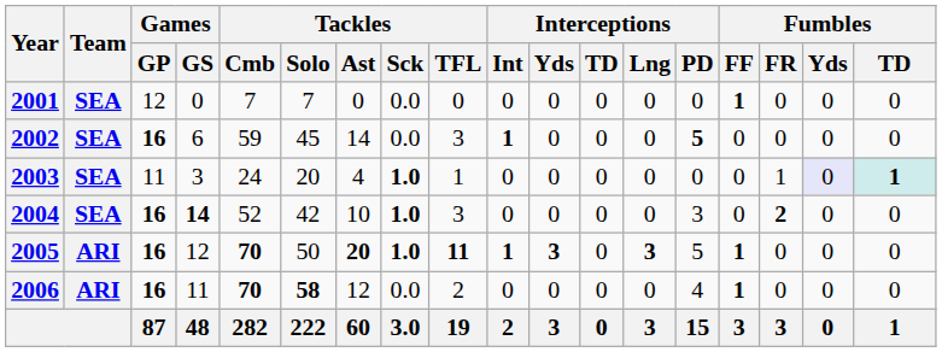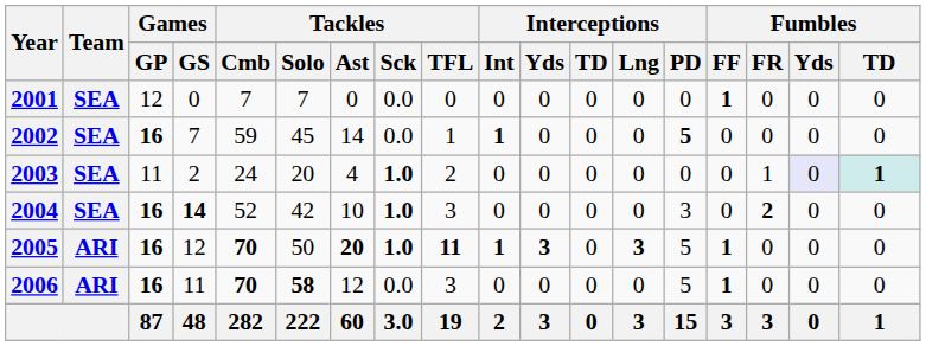 <table class="wikitable" style="text-align:center">
 <tr>
 <th rowspan="2">Year</th>
 <th rowspan="2">Team</th>
 <th colspan="2">Games</th>
 <th colspan="5">Tackles</th>
 <th colspan="5">Interceptions</th>
 <th colspan="4">Fumbles</th>
 </tr>
 <tr>
 <th>GP</th>
 <th>GS</th>
 <th>Cmb</th>
 <th>Solo</th>
 <th>Ast</th>
 <th>Sck</th>
 <th>TFL</th>
 <th>Int</th>
 <th>Yds</th>
 <th>TD</th>
 <th>Lng</th>
 <th>PD</th>
 <th>FF</th>
 <th>FR</th>
 <th>Yds</th>
 <th>TD</th>
 </tr>
 <tr>
 <th><a href='#'>2001</a></th>
 <th><a href='#'>SEA</a></th>
 <td>12</td>
 <td>0</td>
 <td>7</td>
 <td>7</td>
 <td>0</td>
 <td>0.0</td>
 <td>0</td>
 <td>0</td>
 <td>0</td>
 <td>0</td>
 <td>0</td>
 <td>0</td>
 <td><strong>1</strong></td>
 <td>0</td>
 <td>0</td>
 <td>0</td>
 </tr>
 <tr>
 <th><a href='#'>2002</a></th>
 <th><a href='#'>SEA</a></th>
 <td><strong>16</strong></td>
-<td>6</td>
+<td>7</td>
 <td>59</td>
 <td>45</td>
 <td>14</td>
 <td>0.0</td>
-<td>3</td>
+<td>1</td>
 <td><strong>1</strong></td>
 <td>0</td>
 <td>0</td>
 <td>0</td>
 <td><strong>5</strong></td>
 <td>0</td>
 <td>0</td>
 <td>0</td>
 <td>0</td>
 </tr>
 <tr>
 <th><a href='#'>2003</a></th>
 <th><a href='#'>SEA</a></th>
 <td>11</td>
-<td>3</td>
+<td>2</td>
 <td>24</td>
 <td>20</td>
 <td>4</td>
 <td><strong>1.0</strong></td>
-<td>1</td>
+<td>2</td>
 <td>0</td>
 <td>0</td>
 <td>0</td>
 <td>0</td>
 <td>0</td>
 <td>0</td>
 <td>1</td>
 <td style="background: lavender;">0</td>
 <td style="background:#cfecec; width:3em;"><strong>1</strong></td>
 </tr>
 <tr>
 <th><a href='#'>2004</a></th>
 <th><a href='#'>SEA</a></th>
 <td><strong>16</strong></td>
 <td><strong>14</strong></td>
 <td>52</td>
 <td>42</td>
 <td>10</td>
 <td><strong>1.0</strong></td>
 <td>3</td>
 <td>0</td>
 <td>0</td>
 <td>0</td>
 <td>0</td>
 <td>3</td>
 <td>0</td>
 <td><strong>2</strong></td>
 <td>0</td>
 <td>0</td>
 </tr>
 <tr>
 <th><a href='#'>2005</a></th>
 <th><a href='#'>ARI</a></th>
 <td><strong>16</strong></td>
 <td>12</td>
 <td><strong>70</strong></td>
 <td>50</td>
 <td><strong>20</strong></td>
 <td><strong>1.0</strong></td>
 <td><strong>11</strong></td>
 <td><strong>1</strong></td>
 <td><strong>3</strong></td>
 <td>0</td>
 <td><strong>3</strong></td>
 <td>5</td>
 <td><strong>1</strong></td>
 <td>0</td>
 <td>0</td>
 <td>0</td>
 </tr>
 <tr>
 <th><a href='#'>2006</a></th>
 <th><a href='#'>ARI</a></th>
 <td><strong>16</strong></td>
 <td>11</td>
 <td><strong>70</strong></td>
 <td><strong>58</strong></td>
 <td>12</td>
 <td>0.0</td>
-<td>2</td>
+<td>3</td>
 <td>0</td>
 <td>0</td>
 <td>0</td>
 <td>0</td>
-<td>4</td>
+<td>5</td>
 <td><strong>1</strong></td>
 <td>0</td>
 <td>0</td>
 <td>0</td>
 </tr>
 <tr>
 <th colspan="2"></th>
 <th>87</th>
 <th>48</th>
 <th>282</th>
 <th>222</th>
 <th>60</th>
 <th>3.0</th>
 <th>19</th>
 <th>2</th>
 <th>3</th>
 <th>0</th>
 <th>3</th>
 <th>15</th>
 <th>3</th>
 <th>3</th>
 <th>0</th>
 <th>1</th>
 </tr>
 </table>
